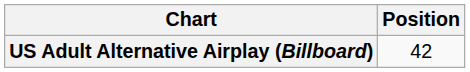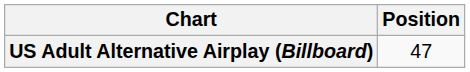 <table class="wikitable sortable plainrowheaders" style="text-align:center">
 <tr>
 <th scope="col">Chart</th>
 <th scope="col">Position</th>
 </tr>
 <tr>
 <th scope="row" style="text-align:left;">US Adult Alternative Airplay (<em>Billboard</em>)</th>
-<td>42</td>
+<td>47</td>
 </tr>
 </table>
